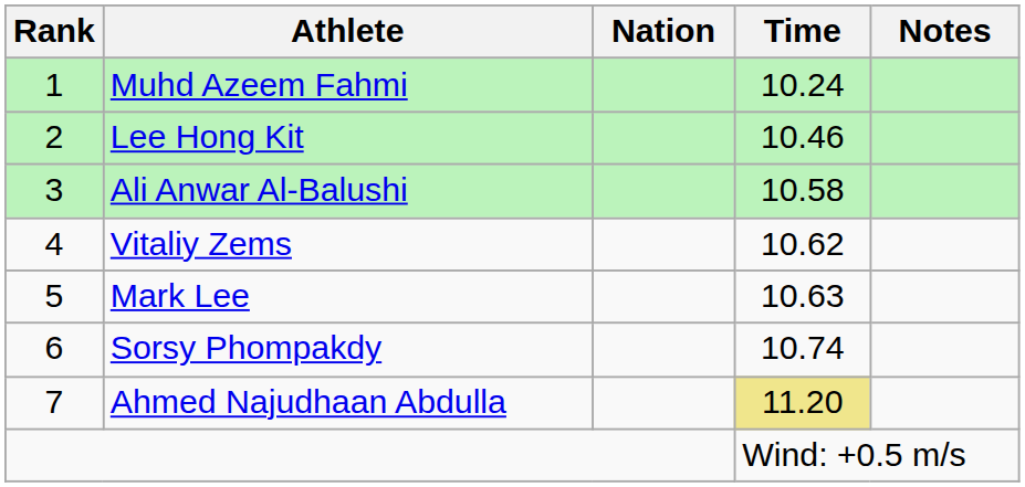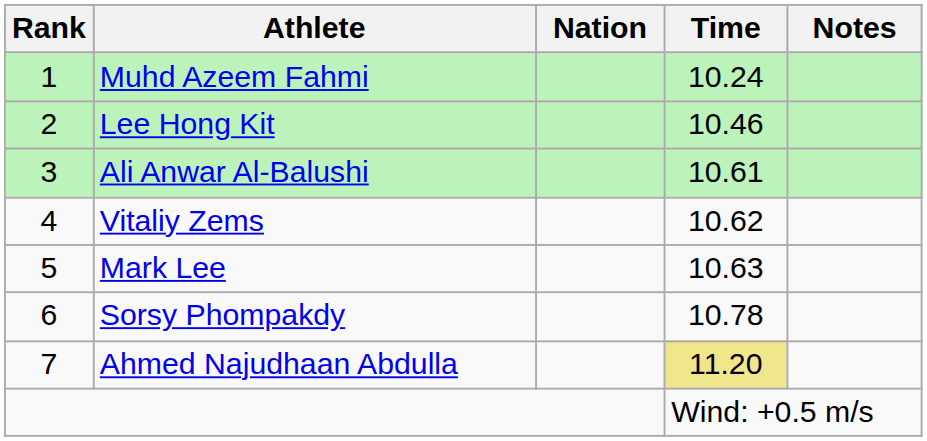 <table class="wikitable sortable" style="text-align:center;width: 55%;">
 <tr>
 <th scope="col" style="width: 10px;">Rank</th>
 <th scope="col">Athlete</th>
 <th scope="col">Nation</th>
 <th scope="col">Time</th>
 <th scope="col">Notes</th>
 </tr>
 <tr bgcolor=bbf3bb>
 <td>1</td>
 <td align=left><a href='#'>Muhd Azeem Fahmi</a></td>
 <td align=left></td>
 <td>10.24</td>
 <td></td>
 </tr>
 <tr bgcolor=bbf3bb>
 <td>2</td>
 <td align=left><a href='#'>Lee Hong Kit</a></td>
 <td align=left></td>
 <td>10.46</td>
 <td></td>
 </tr>
 <tr bgcolor=bbf3bb>
 <td>3</td>
 <td align=left><a href='#'>Ali Anwar Al-Balushi</a></td>
 <td align=left></td>
-<td>10.58</td>
+<td>10.61</td>
 <td></td>
 </tr>
 <tr>
 <td>4</td>
 <td align=left><a href='#'>Vitaliy Zems</a></td>
 <td align=left></td>
 <td>10.62</td>
 <td></td>
 </tr>
 <tr>
 <td>5</td>
 <td align=left><a href='#'>Mark Lee</a></td>
 <td align=left></td>
 <td>10.63</td>
 <td></td>
 </tr>
 <tr>
 <td>6</td>
 <td align=left><a href='#'>Sorsy Phompakdy</a></td>
 <td align=left></td>
-<td>10.74</td>
+<td>10.78</td>
 <td><strong></strong></td>
 </tr>
 <tr>
 <td>7</td>
 <td align=left><a href='#'>Ahmed Najudhaan Abdulla</a></td>
 <td align=left></td>
 <td style="background: khaki;">11.20</td>
 <td></td>
 </tr>
 <tr class="sortbottom">
 <td colspan="3"></td>
 <td colspan="2" style="text-align:left;">Wind: +0.5 m/s</td>
 </tr>
 </table>
